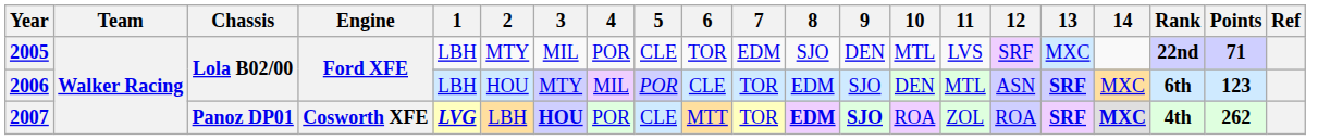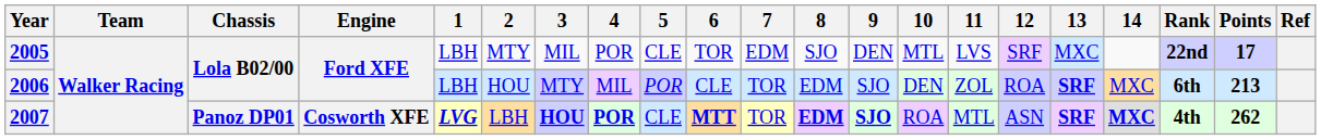 <table class="wikitable" style="text-align:center; font-size:85%">
 <tr>
 <th>Year</th>
 <th>Team</th>
 <th>Chassis</th>
 <th>Engine</th>
 <th>1</th>
 <th>2</th>
 <th>3</th>
 <th>4</th>
 <th>5</th>
 <th>6</th>
 <th>7</th>
 <th>8</th>
 <th>9</th>
 <th>10</th>
 <th>11</th>
 <th>12</th>
 <th>13</th>
 <th>14</th>
 <th>Rank</th>
 <th>Points</th>
 <th>Ref</th>
 </tr>
 <tr>
 <th><a href='#'>2005</a></th>
 <th rowspan=3 nowrap><a href='#'>Walker Racing</a></th>
 <th rowspan=2 nowrap><a href='#'>Lola</a> B02/00</th>
 <th rowspan=2 nowrap><a href='#'>Ford XFE</a></th>
 <td><a href='#'>LBH</a></td>
 <td><a href='#'>MTY</a></td>
 <td><a href='#'>MIL</a></td>
 <td><a href='#'>POR</a></td>
 <td><a href='#'>CLE</a></td>
 <td><a href='#'>TOR</a></td>
 <td><a href='#'>EDM</a></td>
 <td><a href='#'>SJO</a></td>
 <td><a href='#'>DEN</a></td>
 <td><a href='#'>MTL</a></td>
 <td><a href='#'>LVS</a></td>
 <td style="background:#EFCFFF;"><a href='#'>SRF</a><br></td>
 <td style="background:#CFEAFF;"><a href='#'>MXC</a><br></td>
 <td></td>
 <th style="background:#CFCFFF;">22nd</th>
-<th style="background:#CFCFFF;">71</th>
+<th style="background:#CFCFFF;">17</th>
 <th></th>
 </tr>
 <tr>
 <th><a href='#'>2006</a></th>
 <td style="background:#CFEAFF;"><a href='#'>LBH</a><br></td>
 <td style="background:#CFEAFF;"><a href='#'>HOU</a><br></td>
 <td style="background:#CFCFFF;"><a href='#'>MTY</a><br></td>
 <td style="background:#EFCFFF;"><a href='#'>MIL</a><br></td>
 <td style="background:#CFCFFF;"><em><a href='#'>POR</a></em><br></td>
 <td style="background:#CFEAFF;"><a href='#'>CLE</a><br></td>
 <td style="background:#CFEAFF;"><a href='#'>TOR</a><br></td>
 <td style="background:#CFEAFF;"><a href='#'>EDM</a><br></td>
 <td style="background:#CFEAFF;"><a href='#'>SJO</a><br></td>
 <td style="background:#DFFFDF;"><a href='#'>DEN</a><br></td>
-<td style="background:#DFFFDF;"><a href='#'>MTL</a><br></td>
-<td style="background:#CFCFFF;"><a href='#'>ASN</a><br></td>
+<td style="background:#DFFFDF;"><a href='#'>ZOL</a><br></td>
+<td style="background:#CFCFFF;"><a href='#'>ROA</a><br></td>
 <td style="background:#CFCFFF;"><strong><a href='#'>SRF</a></strong><br></td>
 <td style="background:#FFDF9F;"><a href='#'>MXC</a><br></td>
 <th style="background:#CFEAFF;">6th</th>
-<th style="background:#CFEAFF;">123</th>
+<th style="background:#CFEAFF;">213</th>
 <th></th>
 </tr>
 <tr>
 <th><a href='#'>2007</a></th>
 <th nowrap><a href='#'>Panoz DP01</a></th>
 <th nowrap><a href='#'>Cosworth</a> XFE</th>
 <td style="background:#FFFFBF;"><strong><em><a href='#'>LVG</a></em></strong><br></td>
 <td style="background:#FFDF9F;"><a href='#'>LBH</a><br></td>
 <td style="background:#CFCFFF;"><strong><a href='#'>HOU</a></strong><br></td>
-<td style="background:#DFFFDF;"><a href='#'>POR</a><br></td>
+<td style="background:#DFFFDF;"><strong><a href='#'>POR</a><br></strong></td>
 <td style="background:#CFEAFF;"><a href='#'>CLE</a><br></td>
-<td style="background:#FFDF9F;"><a href='#'>MTT</a><br></td>
+<td style="background:#FFDF9F;"><strong><a href='#'>MTT</a><br></strong></td>
 <td style="background:#FFFFBF;"><a href='#'>TOR</a><br></td>
 <td style="background:#EFCFFF;"><strong><a href='#'>EDM</a></strong><br></td>
 <td style="background:#DFFFDF;"><strong><a href='#'>SJO</a><br></strong></td>
 <td style="background:#EFCFFF;"><a href='#'>ROA</a><br></td>
-<td style="background:#DFFFDF;"><a href='#'>ZOL</a><br></td>
-<td style="background:#CFCFFF;"><a href='#'>ROA</a><br></td>
+<td style="background:#DFFFDF;"><a href='#'>MTL</a><br></td>
+<td style="background:#CFCFFF;"><a href='#'>ASN</a><br></td>
 <td style="background:#EFCFFF;"><strong><a href='#'>SRF</a></strong><br></td>
 <td style="background:#DFDFDF;"><strong><a href='#'>MXC</a></strong><br></td>
 <th style="background:#DFFFDF;">4th</th>
 <th style="background:#DFFFDF;">262</th>
 <th></th>
 </tr>
 </table>
